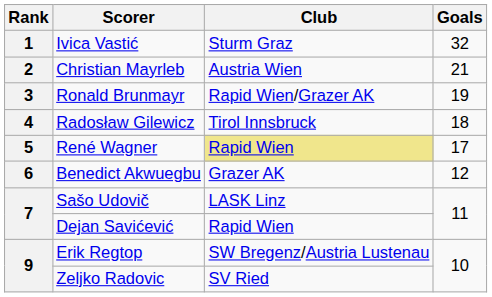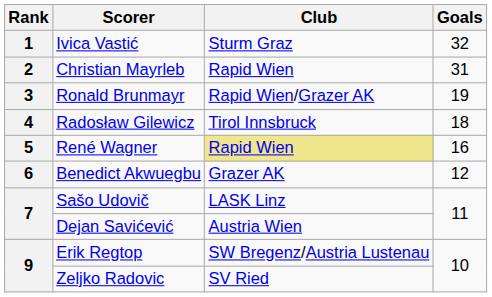 <table class="wikitable" style="text-align:center">
 <tr>
 <th>Rank</th>
 <th>Scorer</th>
 <th>Club</th>
 <th>Goals</th>
 </tr>
 <tr>
 <th>1</th>
 <td align="left"> <a href='#'>Ivica Vastić</a></td>
 <td align="left"><a href='#'>Sturm Graz</a></td>
 <td>32</td>
 </tr>
 <tr>
 <th>2</th>
 <td align="left"> <a href='#'>Christian Mayrleb</a></td>
-<td align="left"><a href='#'>Austria Wien</a></td>
-<td>21</td>
+<td align="left"><a href='#'>Rapid Wien</a></td>
+<td>31</td>
 </tr>
 <tr>
 <th>3</th>
 <td align="left"> <a href='#'>Ronald Brunmayr</a></td>
 <td align="left"><a href='#'>Rapid Wien</a>/<a href='#'>Grazer AK</a></td>
 <td>19</td>
 </tr>
 <tr>
 <th>4</th>
 <td align="left"> <a href='#'>Radosław Gilewicz</a></td>
 <td align="left"><a href='#'>Tirol Innsbruck</a></td>
 <td>18</td>
 </tr>
 <tr>
 <th>5</th>
 <td align="left"> <a href='#'>René Wagner</a></td>
 <td align="left" style="background: khaki;"><a href='#'>Rapid Wien</a></td>
-<td>17</td>
+<td>16</td>
 </tr>
 <tr>
 <th>6</th>
 <td align="left"> <a href='#'>Benedict Akwuegbu</a></td>
 <td align="left"><a href='#'>Grazer AK</a></td>
 <td>12</td>
 </tr>
 <tr>
 <th rowspan="2">7</th>
 <td align="left"> <a href='#'>Sašo Udovič</a></td>
 <td align="left"><a href='#'>LASK Linz</a></td>
 <td rowspan="2">11</td>
 </tr>
 <tr>
 <td align="left"> <a href='#'>Dejan Savićević</a></td>
-<td align="left"><a href='#'>Rapid Wien</a></td>
+<td align="left"><a href='#'>Austria Wien</a></td>
 </tr>
 <tr>
 <th rowspan="2">9</th>
 <td align="left"> <a href='#'>Erik Regtop</a></td>
 <td align="left"><a href='#'>SW Bregenz</a>/<a href='#'>Austria Lustenau</a></td>
 <td rowspan="2">10</td>
 </tr>
 <tr>
 <td align="left"> <a href='#'>Zeljko Radovic</a></td>
 <td align="left"><a href='#'>SV Ried</a></td>
 </tr>
 </table>
